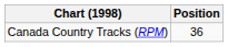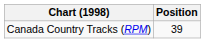 <table class="wikitable sortable">
 <tr>
 <th scope="col">Chart (1998)</th>
 <th scope="col">Position</th>
 </tr>
 <tr>
 <td>Canada Country Tracks (<em><a href='#'>RPM</a></em>)</td>
-<td align="center">36</td>
+<td align="center">39</td>
 </tr>
 </table>
